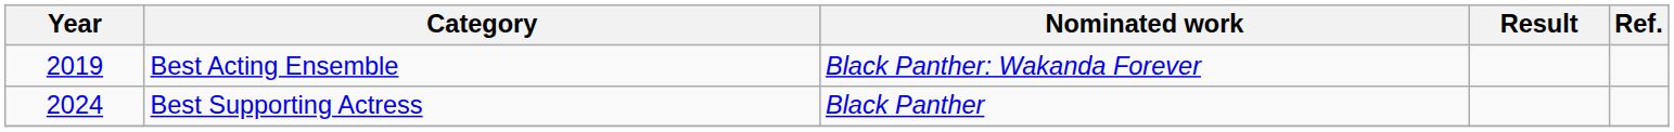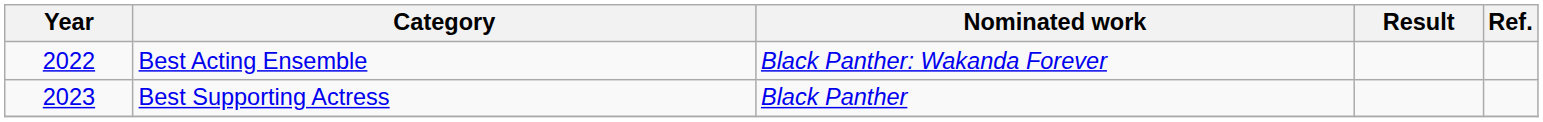 <table class=wikitable>
 <tr>
 <th scope="col" style="width:5em;">Year</th>
 <th scope="col" style="width:26em;">Category</th>
 <th scope="col" style="width:25em;">Nominated work</th>
 <th scope="col" style="width:5em;">Result</th>
 <th>Ref.</th>
 </tr>
 <tr>
-<td style="text-align:center;"><a href='#'>2019</a></td>
+<td style="text-align:center;"><a href='#'>2022</a></td>
 <td><a href='#'>Best Acting Ensemble</a></td>
 <td><em><a href='#'>Black Panther: Wakanda Forever</a></em></td>
 <td></td>
 <td style="text-align:center;"></td>
 </tr>
 <tr>
-<td style="text-align:center;"><a href='#'>2024</a></td>
+<td style="text-align:center;"><a href='#'>2023</a></td>
 <td><a href='#'>Best Supporting Actress</a></td>
 <td><em><a href='#'>Black Panther</a></em></td>
 <td></td>
 <td style="text-align:center;"></td>
 </tr>
 <tr>
 </tr>
 </table>
